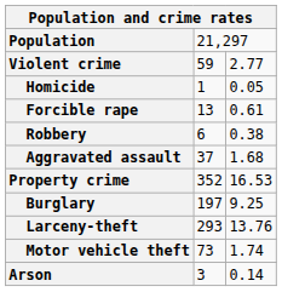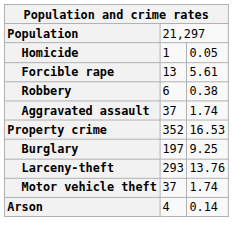 <table class="wikitable collapsible collapsed">
 <tr>
 <th colspan="3">Population and crime rates</th>
 </tr>
 <tr>
 <th scope="row" style="text-align: left;">Population</th>
 <td colspan="2">21,297</td>
 </tr>
 <tr>
-<th scope="row" style="text-align: left;">Violent crime</th>
-<td>59</td>
-<td>2.77</td>
-</tr>
-<tr>
 <th scope="row" style="text-align: left;">  Homicide</th>
 <td>1</td>
 <td>0.05</td>
 </tr>
 <tr>
 <th scope="row" style="text-align: left;">  Forcible rape</th>
 <td>13</td>
-<td>0.61</td>
+<td>5.61</td>
 </tr>
 <tr>
 <th scope="row" style="text-align: left;">  Robbery</th>
 <td>6</td>
 <td>0.38</td>
 </tr>
 <tr>
 <th scope="row" style="text-align: left;">  Aggravated assault</th>
 <td>37</td>
-<td>1.68</td>
+<td>1.74</td>
 </tr>
 <tr>
 <th scope="row" style="text-align: left;">Property crime</th>
 <td>352</td>
 <td>16.53</td>
 </tr>
 <tr>
 <th scope="row" style="text-align: left;">  Burglary</th>
 <td>197</td>
 <td>9.25</td>
 </tr>
 <tr>
 <th scope="row" style="text-align: left;">  Larceny-theft</th>
 <td>293</td>
 <td>13.76</td>
 </tr>
 <tr>
 <th scope="row" style="text-align: left;">  Motor vehicle theft</th>
-<td>73</td>
+<td>37</td>
 <td>1.74</td>
 </tr>
 <tr>
 <th scope="row" style="text-align: left;">Arson</th>
-<td>3</td>
+<td>4</td>
 <td>0.14</td>
 </tr>
 </table>
